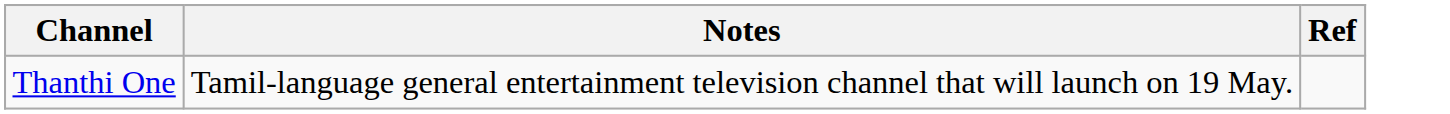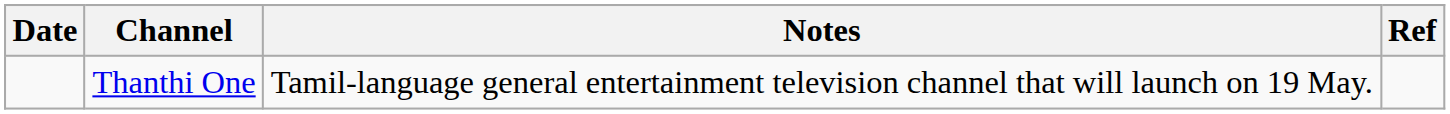 <table class="wikitable plainrowheaders sortable">
 <tr>
+<th>Date</th>
 <th>Channel</th>
 <th>Notes</th>
 <th>Ref</th>
 </tr>
 <tr>
+<td></td>
 <td><a href='#'>Thanthi One</a></td>
 <td>Tamil-language general entertainment television channel that will launch on 19 May.</td>
 <td></td>
 </tr>
 </table>
